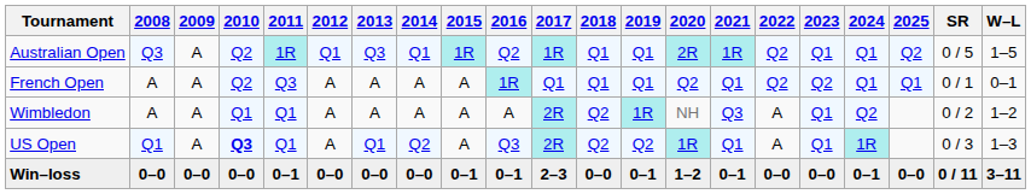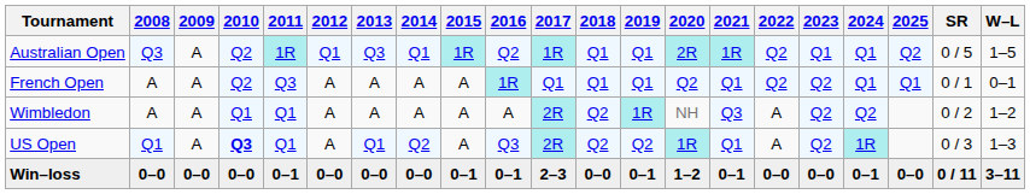 <table class=wikitable style=text-align:center>
 <tr>
 <th><small>Tournament</small></th>
 <th><a href='#'><small>2008</small></a></th>
 <th><a href='#'><small>2009</small></a></th>
 <th><a href='#'><small>2010</small></a></th>
 <th><a href='#'><small>2011</small></a></th>
 <th><a href='#'><small>2012</small></a></th>
 <th><a href='#'><small>2013</small></a></th>
 <th><a href='#'><small>2014</small></a></th>
 <th><a href='#'><small>2015</small></a></th>
 <th><a href='#'><small>2016</small></a></th>
 <th><a href='#'><small>2017</small></a></th>
 <th><a href='#'><small>2018</small></a></th>
 <th><a href='#'><small>2019</small></a></th>
 <th><a href='#'><small>2020</small></a></th>
 <th><a href='#'><small>2021</small></a></th>
 <th><a href='#'><small>2022</small></a></th>
 <th><a href='#'><small>2023</small></a></th>
 <th><a href='#'><small>2024</small></a></th>
 <th><a href='#'><small>2025</small></a></th>
 <th><small>SR</small></th>
 <th><small>W–L</small></th>
 </tr>
 <tr>
 <td align=left><a href='#'><small>Australian Open</small></a></td>
 <td bgcolor=f0f8ff><a href='#'><small>Q3</small></a></td>
 <td><small>A</small></td>
 <td bgcolor=f0f8ff><a href='#'><small>Q2</small></a></td>
 <td bgcolor=afeeee><a href='#'><small>1R</small></a></td>
 <td bgcolor=f0f8ff><a href='#'><small>Q1</small></a></td>
 <td bgcolor=f0f8ff><a href='#'><small>Q3</small></a></td>
 <td bgcolor=f0f8ff><a href='#'><small>Q1</small></a></td>
 <td bgcolor=afeeee><a href='#'><small>1R</small></a></td>
 <td bgcolor=f0f8ff><a href='#'><small>Q2</small></a></td>
 <td bgcolor=afeeee><a href='#'><small>1R</small></a></td>
 <td bgcolor=f0f8ff><a href='#'><small>Q1</small></a></td>
 <td bgcolor=f0f8ff><a href='#'><small>Q1</small></a></td>
 <td bgcolor=afeeee><a href='#'><small>2R</small></a></td>
 <td bgcolor=afeeee><a href='#'><small>1R</small></a></td>
 <td bgcolor=f0f8ff><a href='#'><small>Q2</small></a></td>
 <td bgcolor=f0f8ff><a href='#'><small>Q1</small></a></td>
 <td bgcolor=f0f8ff><a href='#'><small>Q1</small></a></td>
 <td bgcolor=f0f8ff><a href='#'><small>Q2</small></a></td>
 <td><small>0 / 5</small></td>
 <td><small>1–5</small></td>
 </tr>
 <tr>
 <td align=left><a href='#'><small>French Open</small></a></td>
 <td><small>A</small></td>
 <td><small>A</small></td>
 <td bgcolor=f0f8ff><a href='#'><small>Q2</small></a></td>
 <td bgcolor=f0f8ff><a href='#'><small>Q3</small></a></td>
 <td><small>A</small></td>
 <td><small>A</small></td>
 <td><small>A</small></td>
 <td><small>A</small></td>
 <td bgcolor=afeeee><a href='#'><small>1R</small></a></td>
 <td bgcolor=f0f8ff><a href='#'><small>Q1</small></a></td>
 <td bgcolor=f0f8ff><a href='#'><small>Q1</small></a></td>
 <td bgcolor=f0f8ff><a href='#'><small>Q1</small></a></td>
 <td bgcolor=f0f8ff><a href='#'><small>Q2</small></a></td>
 <td bgcolor=f0f8ff><a href='#'><small>Q1</small></a></td>
 <td bgcolor=f0f8ff><a href='#'><small>Q2</small></a></td>
 <td bgcolor=f0f8ff><a href='#'><small>Q2</small></a></td>
 <td bgcolor=f0f8ff><a href='#'><small>Q1</small></a></td>
 <td bgcolor=f0f8ff><a href='#'><small>Q1</small></a></td>
 <td><small>0 / 1</small></td>
 <td><small>0–1</small></td>
 </tr>
 <tr>
 <td align=left><a href='#'><small>Wimbledon</small></a></td>
 <td><small>A</small></td>
 <td><small>A</small></td>
 <td bgcolor=f0f8ff><a href='#'><small>Q1</small></a></td>
 <td bgcolor=f0f8ff><a href='#'><small>Q1</small></a></td>
 <td><small>A</small></td>
 <td><small>A</small></td>
 <td><small>A</small></td>
 <td><small>A</small></td>
 <td><small>A</small></td>
 <td bgcolor=afeeee><a href='#'><small>2R</small></a></td>
 <td bgcolor=f0f8ff><a href='#'><small>Q2</small></a></td>
 <td bgcolor=afeeee><a href='#'><small>1R</small></a></td>
 <td style="color:#767676;"><small>NH</small></td>
 <td bgcolor=f0f8ff><a href='#'><small>Q3</small></a></td>
 <td><small>A</small></td>
-<td bgcolor=f0f8ff><a href='#'><small>Q1</small></a></td>
+<td bgcolor=f0f8ff><a href='#'><small>Q2</small></a></td>
 <td bgcolor=f0f8ff><a href='#'><small>Q2</small></a></td>
 <td></td>
 <td><small>0 / 2</small></td>
 <td><small>1–2</small></td>
 </tr>
 <tr>
 <td align=left><a href='#'><small>US Open</small></a></td>
 <td bgcolor=f0f8ff><a href='#'><small>Q1</small></a></td>
 <td><small>A</small></td>
 <td bgcolor=f0f8ff><strong><a href='#'><small>Q3</small></a></strong></td>
 <td bgcolor=f0f8ff><a href='#'><small>Q1</small></a></td>
 <td><small>A</small></td>
 <td bgcolor=f0f8ff><a href='#'><small>Q1</small></a></td>
 <td bgcolor=f0f8ff><a href='#'><small>Q2</small></a></td>
 <td><small>A</small></td>
 <td bgcolor=f0f8ff><a href='#'><small>Q3</small></a></td>
 <td bgcolor=afeeee><a href='#'><small>2R</small></a></td>
 <td bgcolor=f0f8ff><a href='#'><small>Q2</small></a></td>
 <td bgcolor=f0f8ff><a href='#'><small>Q2</small></a></td>
 <td bgcolor=afeeee><a href='#'><small>1R</small></a></td>
 <td bgcolor=f0f8ff><a href='#'><small>Q1</small></a></td>
 <td><small>A</small></td>
-<td bgcolor=f0f8ff><a href='#'><small>Q1</small></a></td>
+<td bgcolor=f0f8ff><a href='#'><small>Q2</small></a></td>
 <td bgcolor=afeeee><a href='#'><small>1R</small></a></td>
 <td></td>
 <td><small>0 / 3</small></td>
 <td><small>1–3</small></td>
 </tr>
 <tr style="background:#efefef; font-weight:bold;">
 <td align=left><small>Win–loss</small></td>
 <td><small>0–0</small></td>
 <td><small>0–0</small></td>
 <td><small>0–0</small></td>
 <td><small>0–1</small></td>
 <td><small>0–0</small></td>
 <td><small>0–0</small></td>
 <td><small>0–0</small></td>
 <td><small>0–1</small></td>
 <td><small>0–1</small></td>
 <td><small>2–3</small></td>
 <td><small>0–0</small></td>
 <td><small>0–1</small></td>
 <td><small>1–2</small></td>
 <td><small>0–1</small></td>
 <td><small>0–0</small></td>
 <td><small>0–0</small></td>
 <td><small>0–1</small></td>
 <td><small>0–0</small></td>
 <td><small>0 / 11</small></td>
 <td><small>3–11</small></td>
 </tr>
 </table>
